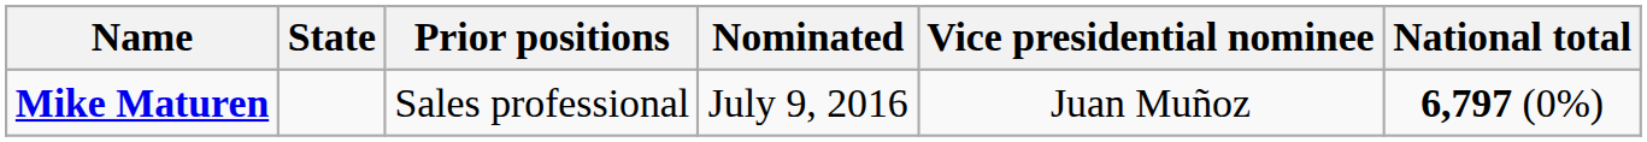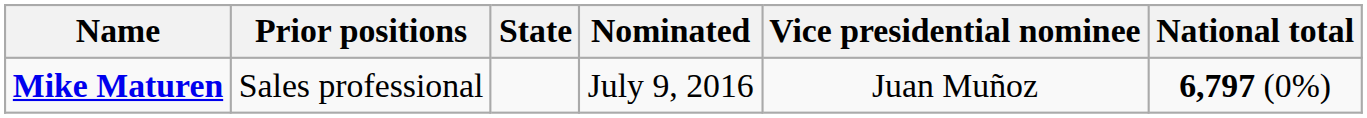 <table class="wikitable" style="text-align:center">
 <tr>
 <th>Name</th>
+<th>Prior positions</th>
 <th>State</th>
-<th>Prior positions</th>
 <th>Nominated</th>
 <th>Vice presidential nominee</th>
 <th>National total</th>
 </tr>
 <tr>
 <td><strong><a href='#'>Mike Maturen</a></strong></td>
+<td>Sales professional</td>
 <td></td>
-<td>Sales professional</td>
 <td>July 9, 2016</td>
 <td>Juan Muñoz</td>
 <td><strong>6,797</strong> (0%)</td>
 </tr>
 </table>
